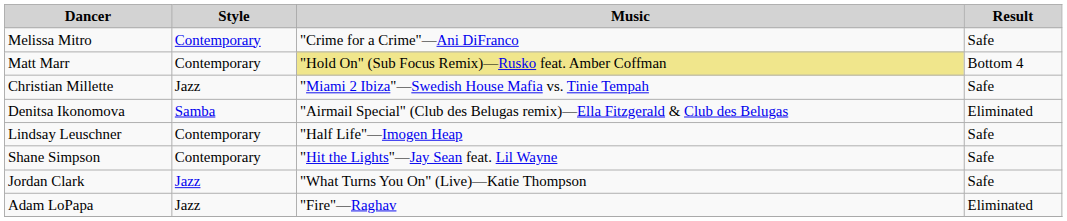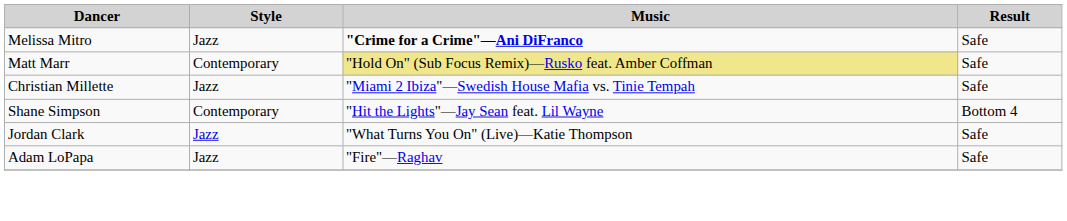 <table class="wikitable" width="90%">
 <tr bgcolor="lightgrey">
 <td align="center"><strong>Dancer</strong></td>
 <td align="center"><strong>Style</strong></td>
 <td align="center"><strong>Music</strong></td>
 <td align="center"><strong>Result</strong></td>
 </tr>
 <tr>
 <td>Melissa Mitro</td>
-<td><a href='#'>Contemporary</a></td>
-<td>"Crime for a Crime"—<a href='#'>Ani DiFranco</a></td>
+<td>Jazz</td>
+<td><strong>"Crime for a Crime"—<a href='#'>Ani DiFranco</a></strong></td>
 <td>Safe</td>
 </tr>
 <tr>
 <td>Matt Marr</td>
 <td>Contemporary</td>
 <td style="background: khaki;">"Hold On" (Sub Focus Remix)—<a href='#'>Rusko</a> feat. Amber Coffman</td>
-<td>Bottom 4</td>
+<td>Safe</td>
 </tr>
 <tr>
 <td>Christian Millette</td>
 <td>Jazz</td>
 <td>"<a href='#'>Miami 2 Ibiza</a>"—<a href='#'>Swedish House Mafia</a> vs. <a href='#'>Tinie Tempah</a></td>
 <td>Safe</td>
 </tr>
 <tr>
-<td>Denitsa Ikonomova</td>
-<td><a href='#'>Samba</a></td>
-<td>"Airmail Special" (Club des Belugas remix)—<a href='#'>Ella Fitzgerald</a> & <a href='#'>Club des Belugas</a></td>
-<td>Eliminated</td>
-</tr>
-<tr>
-<td>Lindsay Leuschner</td>
-<td>Contemporary</td>
-<td>"Half Life"—<a href='#'>Imogen Heap</a></td>
-<td>Safe</td>
-</tr>
-<tr>
 <td>Shane Simpson</td>
 <td>Contemporary</td>
 <td>"<a href='#'>Hit the Lights</a>"—<a href='#'>Jay Sean</a> feat. <a href='#'>Lil Wayne</a></td>
-<td>Safe</td>
+<td>Bottom 4</td>
 </tr>
 <tr>
 <td>Jordan Clark</td>
 <td><a href='#'>Jazz</a></td>
 <td>"What Turns You On" (Live)—Katie Thompson</td>
 <td>Safe</td>
 </tr>
 <tr>
 <td>Adam LoPapa</td>
 <td>Jazz</td>
 <td>"Fire"—<a href='#'>Raghav</a></td>
-<td>Eliminated</td>
+<td>Safe</td>
 </tr>
 <tr>
 </tr>
 </table>
